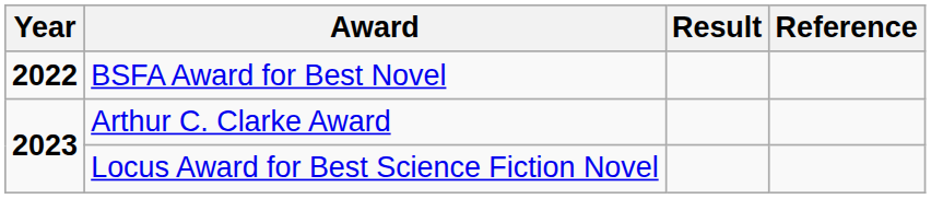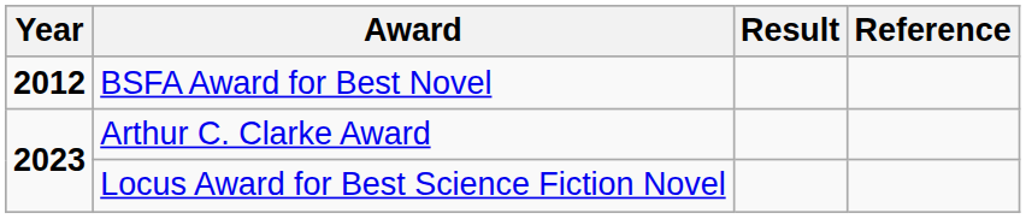 <table class="wikitable sortable">
 <tr>
 <th>Year</th>
 <th>Award</th>
 <th>Result</th>
 <th>Reference</th>
 </tr>
 <tr>
-<td><strong>2022</strong></td>
+<td><strong>2012</strong></td>
 <td><a href='#'>BSFA Award for Best Novel</a></td>
 <td></td>
 <td></td>
 </tr>
 <tr>
 <td rowspan=2><strong>2023</strong></td>
 <td><a href='#'>Arthur C. Clarke Award</a></td>
 <td></td>
 <td></td>
 </tr>
 <tr>
 <td><a href='#'>Locus Award for Best Science Fiction Novel</a></td>
 <td></td>
 <td></td>
 </tr>
 </table>
